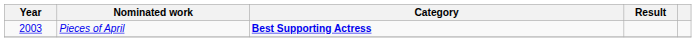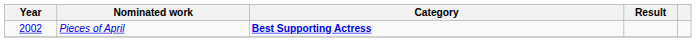 <table class="wikitable" style="width:85%;">
 <tr>
 <th scope="col" style="width:5em;">Year</th>
 <th scope="col" style="width:20em;">Nominated work</th>
 <th scope="col" style="width:40em;">Category</th>
 <th scope="col" style="width:5em;">Result</th>
 <th class="unsortable" style="width:1em;"></th>
 </tr>
 <tr>
-<td style="text-align:center;"><a href='#'>2003</a></td>
+<td style="text-align:center;"><a href='#'>2002</a></td>
 <td><em><a href='#'>Pieces of April</a></em></td>
 <td><strong><a href='#'>Best Supporting Actress</a></strong></td>
 <td></td>
 <td style="text-align:center;"></td>
 </tr>
 <tr>
 </tr>
 </table>
